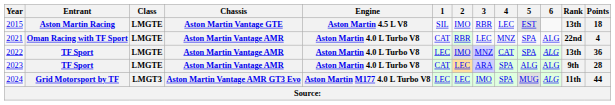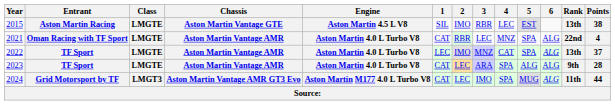 <table class="wikitable" style="text-align:center; font-size:85%">
 <tr>
 <th>Year</th>
 <th>Entrant</th>
 <th>Class</th>
 <th>Chassis</th>
 <th>Engine</th>
 <th>1</th>
 <th>2</th>
 <th>3</th>
 <th>4</th>
 <th>5</th>
 <th>6</th>
 <th>Rank</th>
 <th>Points</th>
 </tr>
 <tr>
 <td><a href='#'>2015</a></td>
 <th nowrap><a href='#'>Aston Martin Racing</a></th>
 <th nowrap>LMGTE</th>
 <th nowrap><a href='#'>Aston Martin Vantage GTE</a></th>
 <th nowrap><a href='#'>Aston Martin</a> 4.5 L V8</th>
 <td><a href='#'>SIL</a></td>
 <td><a href='#'>IMO</a></td>
 <td><a href='#'>RBR</a></td>
 <td><a href='#'>LEC</a></td>
 <td style="background:#DFDFDF;"><a href='#'>EST</a><br></td>
 <td></td>
 <th>13th</th>
-<th>18</th>
+<th>38</th>
 </tr>
 <tr>
 <td><a href='#'>2021</a></td>
 <th nowrap><a href='#'>Oman Racing with TF Sport</a></th>
 <th nowrap>LMGTE</th>
 <th nowrap><a href='#'>Aston Martin Vantage AMR</a></th>
 <th nowrap><a href='#'>Aston Martin</a> 4.0 L Turbo V8</th>
 <td><a href='#'>CAT</a></td>
 <td style="background:#DFFFDF;"><a href='#'>RBR</a><br></td>
 <td><a href='#'>LEC</a></td>
 <td><a href='#'>MNZ</a></td>
 <td><a href='#'>SPA</a></td>
 <td><a href='#'>ALG</a></td>
 <th>22nd</th>
 <th>4</th>
 </tr>
 <tr>
 <td><a href='#'>2022</a></td>
 <th nowrap><a href='#'>TF Sport</a></th>
 <th nowrap>LMGTE</th>
 <th nowrap><a href='#'>Aston Martin Vantage AMR</a></th>
 <th nowrap><a href='#'>Aston Martin</a> 4.0 L Turbo V8</th>
 <td style="background:#DFFFDF;"><a href='#'>LEC</a><br></td>
 <td style="background:#DFDFDF;"><a href='#'>IMO</a><br></td>
 <td style="background:#CFCFFF;"><a href='#'>MNZ</a><br></td>
 <td style="background:#DFFFDF;"><a href='#'>CAT</a><br></td>
 <td style="background:#DFFFDF;"><a href='#'>SPA</a><br></td>
 <td style="background:#DFFFDF;"><em><a href='#'>ALG</a></em><br></td>
 <th>13th</th>
-<th>36</th>
+<th>37</th>
 </tr>
 <tr>
 <td><a href='#'>2023</a></td>
 <th nowrap><a href='#'>TF Sport</a></th>
 <th nowrap>LMGTE</th>
 <th nowrap><a href='#'>Aston Martin Vantage AMR</a></th>
 <th nowrap><a href='#'>Aston Martin</a> 4.0 L Turbo V8</th>
 <td style="background:#DFFFDF;"><a href='#'>CAT</a><br></td>
 <td style="background:#FFDF9F;"><a href='#'>LEC</a><br></td>
 <td style="background:#CFCFFF;"><a href='#'>ARA</a><br></td>
 <td style="background:#DFFFDF;"><a href='#'>SPA</a><br></td>
 <td style="background:#DFFFDF;"><a href='#'>ALG</a><br></td>
 <td style="background:#DFFFDF;"><a href='#'>ALG</a><br></td>
 <th>9th</th>
 <th>28</th>
 </tr>
 <tr>
 <td><a href='#'>2024</a></td>
 <th nowrap><a href='#'>Grid Motorsport by TF</a></th>
 <th nowrap>LMGT3</th>
 <th nowrap><a href='#'>Aston Martin Vantage AMR GT3 Evo</a></th>
 <th nowrap><a href='#'>Aston Martin</a> <a href='#'>M177</a> 4.0 L Turbo V8</th>
-<td style="background:#DFFFDF;"><a href='#'>LEC</a><br></td>
+<td style="background:#DFFFDF;"><a href='#'>CAT</a><br></td>
 <td style="background:#DFFFDF;"><a href='#'>LEC</a><br></td>
 <td style="background:#DFFFDF;"><a href='#'>IMO</a><br></td>
 <td style="background:#DFFFDF;"><a href='#'>SPA</a><br></td>
 <td style="background:#DFDFDF;"><a href='#'>MUG</a><br></td>
 <td style="background:#DFFFDF;"><em><a href='#'>ALG</a></em><br></td>
 <th>11th</th>
 <th>44</th>
 </tr>
 <tr>
 <th colspan="13">Source:</th>
 </tr>
 </table>
